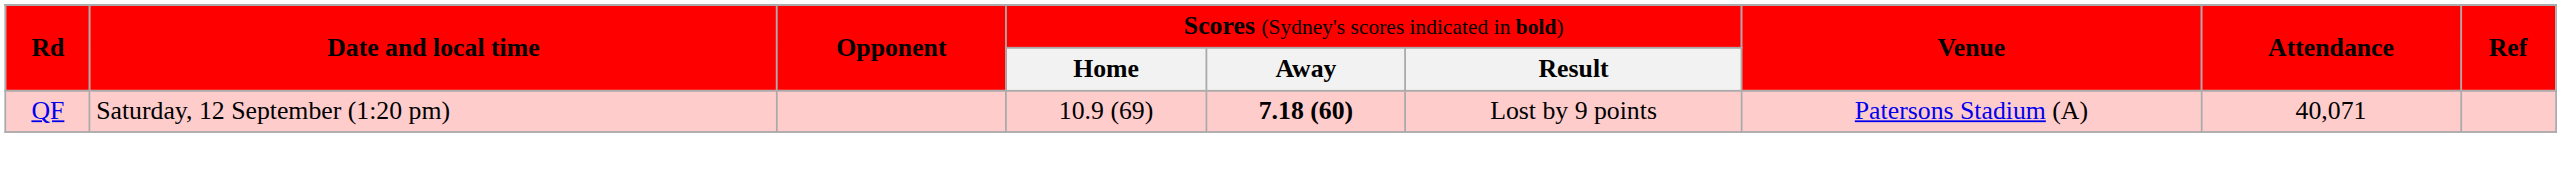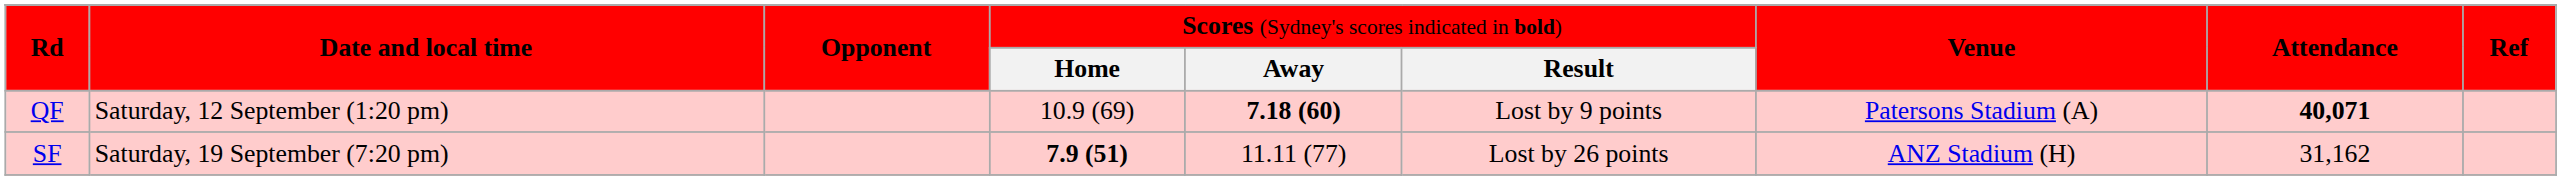 <table class="wikitable" style="font-size:90%; text-align:center; width: 90%; margin-left: auto; margin-right: auto;">
 <tr>
 </tr>
 <tr style="background:#FF0000;" >
 <td rowspan=2><span><strong>Rd</strong> </span></td>
 <td rowspan=2><span><strong>Date and local time</strong></span></td>
 <td rowspan=2><span><strong>Opponent</strong></span></td>
 <td colspan=3><span><strong>Scores</strong> <small>(Sydney's scores indicated in <strong>bold</strong>)</small></span></td>
 <td rowspan=2><span><strong>Venue</strong></span></td>
 <td rowspan=2><span><strong>Attendance</strong></span></td>
 <td rowspan=2><span><strong>Ref</strong></span></td>
 </tr>
 <tr>
 <th><span>Home</span></th>
 <th><span>Away</span></th>
 <th><span>Result</span></th>
 </tr>
 <tr style="background:#fcc;">
 <td><a href='#'>QF</a></td>
 <td align=left>Saturday, 12 September (1:20 pm)</td>
 <td align=left></td>
 <td>10.9 (69)</td>
 <td><strong>7.18 (60)</strong></td>
 <td>Lost by 9 points</td>
 <td><a href='#'>Patersons Stadium</a> (A)</td>
-<td>40,071</td>
+<td><strong>40,071</strong></td>
+<td></td>
+</tr>
+<tr style="background:#fcc;">
+<td><a href='#'>SF</a></td>
+<td align=left>Saturday, 19 September (7:20 pm)</td>
+<td align=left></td>
+<td><strong>7.9 (51)</strong></td>
+<td>11.11 (77)</td>
+<td>Lost by 26 points</td>
+<td><a href='#'>ANZ Stadium</a> (H)</td>
+<td>31,162</td>
 <td></td>
 </tr>
 </table>
